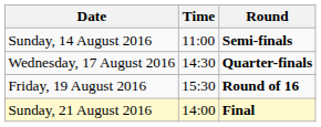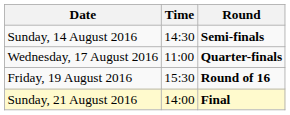 <table class="wikitable">
 <tr>
 <th>Date</th>
 <th>Time</th>
 <th>Round</th>
 </tr>
 <tr>
 <td>Sunday, 14 August 2016</td>
-<td>11:00</td>
+<td>14:30</td>
 <td><strong>Semi-finals</strong></td>
 </tr>
 <tr>
 <td>Wednesday, 17 August 2016</td>
-<td>14:30</td>
+<td>11:00</td>
 <td><strong>Quarter-finals</strong></td>
 </tr>
 <tr>
 <td>Friday, 19 August 2016</td>
 <td>15:30</td>
 <td><strong>Round of 16</strong></td>
 </tr>
 <tr>
 <td style=background:lemonchiffon>Sunday, 21 August 2016</td>
 <td style=background:lemonchiffon>14:00</td>
 <td style=background:lemonchiffon><strong>Final</strong></td>
 </tr>
 </table>
